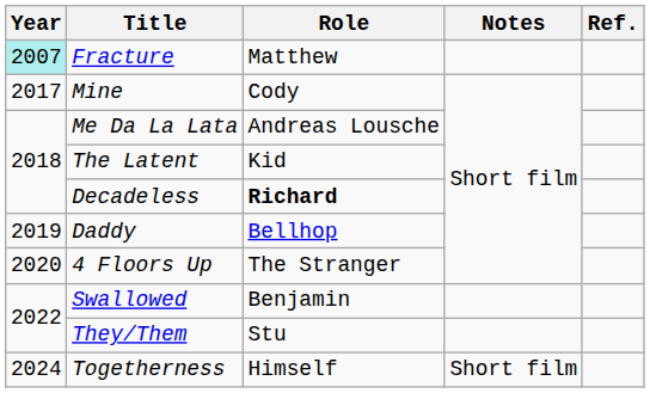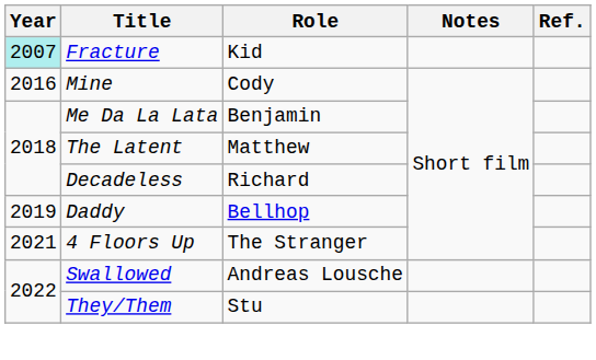 <table class="wikitable">
 <tr>
 <th>Year</th>
 <th>Title</th>
 <th>Role</th>
 <th>Notes</th>
 <th>Ref.</th>
 </tr>
 <tr>
 <td style="background: paleturquoise;">2007</td>
 <td><em><a href='#'>Fracture</a></em></td>
-<td>Matthew</td>
+<td>Kid</td>
 <td></td>
 <td></td>
 </tr>
 <tr>
-<td>2017</td>
+<td>2016</td>
 <td><em>Mine</em></td>
 <td>Cody</td>
 <td rowspan="6">Short film</td>
 <td></td>
 </tr>
 <tr>
 <td rowspan="3">2018</td>
 <td><em>Me Da La Lata</em></td>
-<td>Andreas Lousche</td>
+<td>Benjamin</td>
 <td></td>
 </tr>
 <tr>
 <td><em>The Latent</em></td>
-<td>Kid</td>
+<td>Matthew</td>
 <td></td>
 </tr>
 <tr>
 <td><em>Decadeless</em></td>
-<td><strong>Richard</strong></td>
+<td>Richard</td>
 <td></td>
 </tr>
 <tr>
 <td>2019</td>
 <td><em>Daddy</em></td>
 <td><a href='#'>Bellhop</a></td>
 <td></td>
 </tr>
 <tr>
-<td>2020</td>
+<td>2021</td>
 <td><em>4 Floors Up</em></td>
 <td>The Stranger</td>
 <td></td>
 </tr>
 <tr>
 <td rowspan="2">2022</td>
 <td><em><a href='#'>Swallowed</a></em></td>
-<td>Benjamin</td>
+<td>Andreas Lousche</td>
 <td></td>
 <td></td>
 </tr>
 <tr>
 <td><em><a href='#'>They/Them</a></em></td>
 <td>Stu</td>
 <td></td>
 <td></td>
 </tr>
-<tr>
-<td>2024</td>
-<td><em>Togetherness</em></td>
-<td>Himself</td>
-<td>Short film</td>
-<td></td>
-</tr>
 </table>
